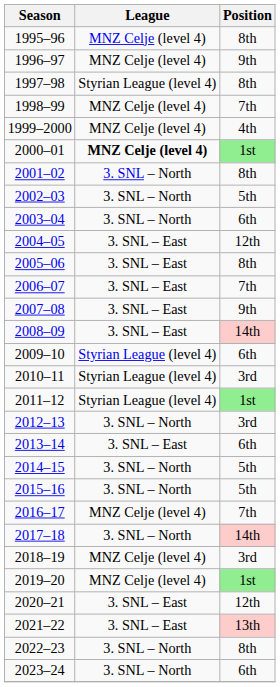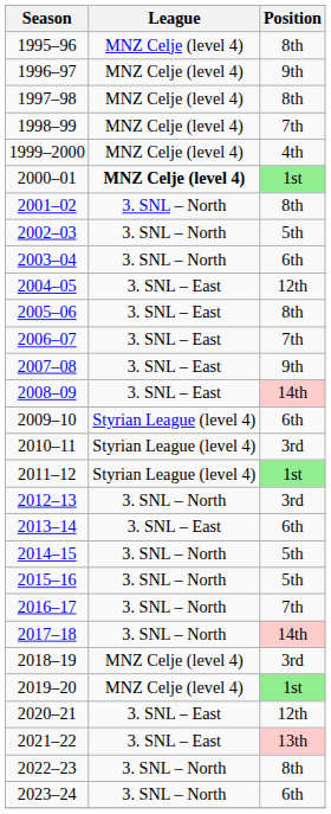 <table class="wikitable" style="text-align: center">
 <tr>
 <th>Season</th>
 <th>League</th>
 <th>Position</th>
 </tr>
 <tr>
 <td>1995–96</td>
 <td><a href='#'>MNZ Celje</a> (level 4)</td>
 <td>8th</td>
 </tr>
 <tr>
 <td>1996–97</td>
 <td>MNZ Celje (level 4)</td>
 <td>9th</td>
 </tr>
 <tr>
 <td>1997–98</td>
-<td>Styrian League (level 4)</td>
+<td>MNZ Celje (level 4)</td>
 <td>8th</td>
 </tr>
 <tr>
 <td>1998–99</td>
 <td>MNZ Celje (level 4)</td>
 <td>7th</td>
 </tr>
 <tr>
 <td>1999–2000</td>
 <td>MNZ Celje (level 4)</td>
 <td>4th</td>
 </tr>
 <tr>
 <td>2000–01</td>
 <td><strong>MNZ Celje (level 4)</strong></td>
 <td style="background: #90EE90;">1st</td>
 </tr>
 <tr>
 <td><a href='#'>2001–02</a></td>
 <td><a href='#'>3. SNL</a> – North</td>
 <td>8th</td>
 </tr>
 <tr>
 <td><a href='#'>2002–03</a></td>
 <td>3. SNL – North</td>
 <td>5th</td>
 </tr>
 <tr>
 <td><a href='#'>2003–04</a></td>
 <td>3. SNL – North</td>
 <td>6th</td>
 </tr>
 <tr>
 <td><a href='#'>2004–05</a></td>
 <td>3. SNL – East</td>
 <td>12th</td>
 </tr>
 <tr>
 <td><a href='#'>2005–06</a></td>
 <td>3. SNL – East</td>
 <td>8th</td>
 </tr>
 <tr>
 <td><a href='#'>2006–07</a></td>
 <td>3. SNL – East</td>
 <td>7th</td>
 </tr>
 <tr>
 <td><a href='#'>2007–08</a></td>
 <td>3. SNL – East</td>
 <td>9th</td>
 </tr>
 <tr>
 <td><a href='#'>2008–09</a></td>
 <td>3. SNL – East</td>
 <td style="background: #FFCCCC;">14th</td>
 </tr>
 <tr>
 <td>2009–10</td>
 <td><a href='#'>Styrian League</a> (level 4)</td>
 <td>6th</td>
 </tr>
 <tr>
 <td>2010–11</td>
 <td>Styrian League (level 4)</td>
 <td>3rd</td>
 </tr>
 <tr>
 <td>2011–12</td>
 <td>Styrian League (level 4)</td>
 <td style="background: #90EE90;">1st</td>
 </tr>
 <tr>
 <td><a href='#'>2012–13</a></td>
 <td>3. SNL – North</td>
 <td>3rd</td>
 </tr>
 <tr>
 <td><a href='#'>2013–14</a></td>
 <td>3. SNL – East</td>
 <td>6th</td>
 </tr>
 <tr>
 <td><a href='#'>2014–15</a></td>
 <td>3. SNL – North</td>
 <td>5th</td>
 </tr>
 <tr>
 <td><a href='#'>2015–16</a></td>
 <td>3. SNL – North</td>
 <td>5th</td>
 </tr>
 <tr>
 <td><a href='#'>2016–17</a></td>
-<td>MNZ Celje (level 4)</td>
+<td>3. SNL – North</td>
 <td>7th</td>
 </tr>
 <tr>
 <td><a href='#'>2017–18</a></td>
 <td>3. SNL – North</td>
 <td style="background: #FFCCCC;">14th</td>
 </tr>
 <tr>
 <td>2018–19</td>
 <td>MNZ Celje (level 4)</td>
 <td>3rd</td>
 </tr>
 <tr>
 <td>2019–20</td>
 <td>MNZ Celje (level 4)</td>
 <td style="background: #90EE90;">1st</td>
 </tr>
 <tr>
 <td>2020–21</td>
 <td>3. SNL – East</td>
 <td>12th</td>
 </tr>
 <tr>
 <td>2021–22</td>
 <td>3. SNL – East</td>
 <td style="background: #FFCCCC;">13th</td>
 </tr>
 <tr>
 <td>2022–23</td>
 <td>3. SNL – North</td>
 <td>8th</td>
 </tr>
 <tr>
 <td>2023–24</td>
 <td>3. SNL – North</td>
 <td>6th</td>
 </tr>
 <tr>
 </tr>
 </table>
